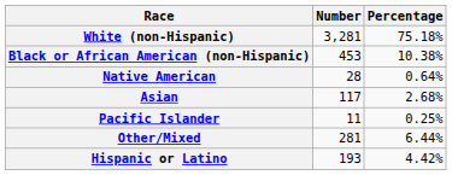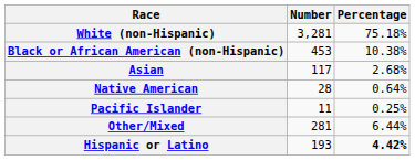 <table class="wikitable" style="text-align:right">
 <tr>
 <th scope="col">Race</th>
 <th scope="col">Number</th>
 <th scope="col">Percentage</th>
 </tr>
 <tr>
 <th scope="row"><a href='#'>White</a> (non-Hispanic)</th>
 <td>3,281</td>
 <td>75.18%</td>
 </tr>
 <tr>
 <th scope="row"><a href='#'>Black or African American</a> (non-Hispanic)</th>
 <td>453</td>
 <td>10.38%</td>
 </tr>
 <tr>
+<th scope="row"><a href='#'>Asian</a></th>
+<td>117</td>
+<td>2.68%</td>
+</tr>
+<tr>
 <th scope="row"><a href='#'>Native American</a></th>
 <td>28</td>
 <td>0.64%</td>
-</tr>
-<tr>
-<th scope="row"><a href='#'>Asian</a></th>
-<td>117</td>
-<td>2.68%</td>
 </tr>
 <tr>
 <th scope="row"><a href='#'>Pacific Islander</a></th>
 <td>11</td>
 <td>0.25%</td>
 </tr>
 <tr>
 <th scope="row"><a href='#'>Other/Mixed</a></th>
 <td>281</td>
 <td>6.44%</td>
 </tr>
 <tr>
 <th scope="row"><a href='#'>Hispanic</a> or <a href='#'>Latino</a></th>
 <td>193</td>
-<td>4.42%</td>
+<td><strong>4.42%</strong></td>
 </tr>
 </table>
